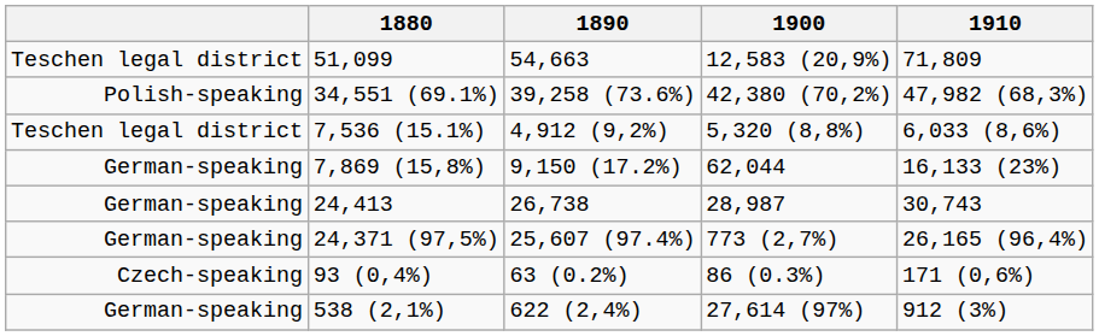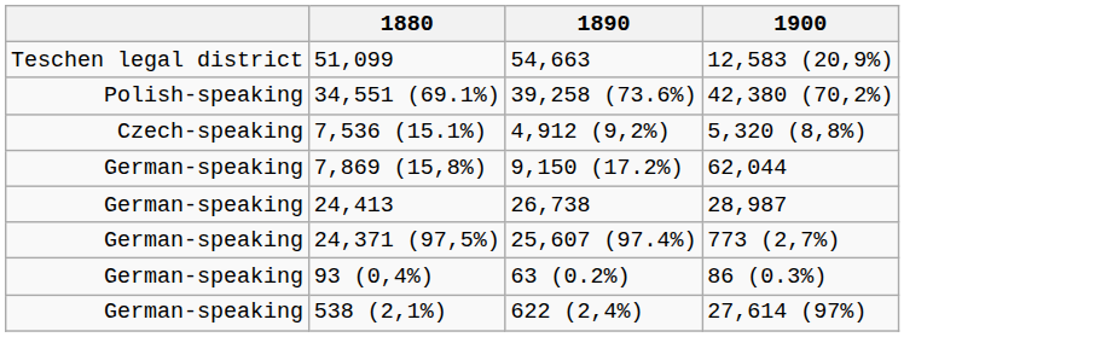 <table class="wikitable">
 <tr>
 <th></th>
 <th>1880</th>
 <th>1890</th>
 <th>1900</th>
-<th>1910</th>
 </tr>
 <tr>
 <td>Teschen legal district</td>
 <td>51,099</td>
 <td>54,663</td>
 <td>12,583 (20,9%)</td>
-<td>71,809</td>
 </tr>
 <tr>
 <td style="text-align: right;">Polish-speaking</td>
 <td>34,551 (69.1%)</td>
 <td>39,258 (73.6%)</td>
 <td>42,380 (70,2%)</td>
-<td>47,982 (68,3%)</td>
 </tr>
 <tr>
-<td>Teschen legal district</td>
+<td style="text-align: right;">Czech-speaking</td>
 <td>7,536 (15.1%)</td>
 <td>4,912 (9,2%)</td>
 <td>5,320 (8,8%)</td>
-<td>6,033 (8,6%)</td>
 </tr>
 <tr>
 <td style="text-align: right;">German-speaking</td>
 <td>7,869 (15,8%)</td>
 <td>9,150 (17.2%)</td>
 <td>62,044</td>
-<td>16,133 (23%)</td>
 </tr>
 <tr>
 <td style="text-align: right;">German-speaking</td>
 <td>24,413</td>
 <td>26,738</td>
 <td>28,987</td>
-<td>30,743</td>
 </tr>
 <tr>
 <td style="text-align: right;">German-speaking</td>
 <td>24,371 (97,5%)</td>
 <td>25,607 (97.4%)</td>
 <td>773 (2,7%)</td>
-<td>26,165 (96,4%)</td>
 </tr>
 <tr>
-<td style="text-align: right;">Czech-speaking</td>
+<td style="text-align: right;">German-speaking</td>
 <td>93 (0,4%)</td>
 <td>63 (0.2%)</td>
 <td>86 (0.3%)</td>
-<td>171 (0,6%)</td>
 </tr>
 <tr>
 <td style="text-align: right;">German-speaking</td>
 <td>538 (2,1%)</td>
 <td>622 (2,4%)</td>
 <td>27,614 (97%)</td>
-<td>912 (3%)</td>
 </tr>
 </table>
